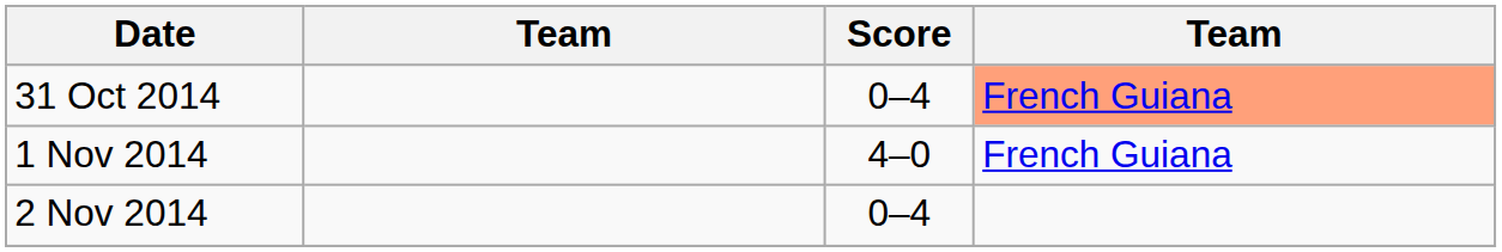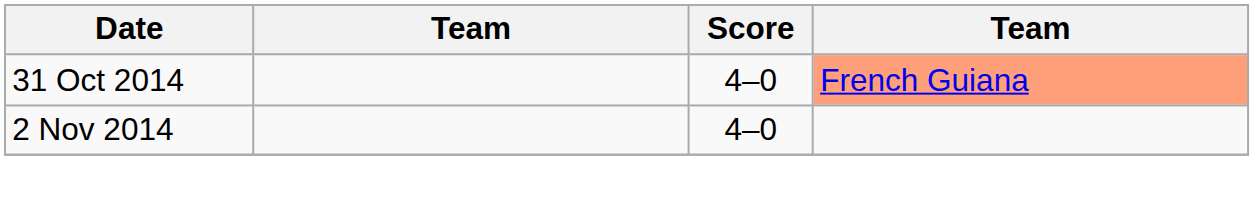 <table class="wikitable" width=50%>
 <tr>
 <th width=20%>Date</th>
 <th width=35%>Team</th>
 <th width=10%>Score</th>
 <th width=35%>Team</th>
 </tr>
 <tr>
 <td>31 Oct 2014</td>
 <td style="text-align:right;"></td>
-<td style="text-align:center;">0–4</td>
+<td style="text-align:center;">4–0</td>
 <td style="background: lightsalmon;"> <a href='#'>French Guiana</a></td>
-</tr>
-<tr>
-<td>1 Nov 2014</td>
-<td style="text-align:right;"></td>
-<td style="text-align:center;">4–0</td>
-<td> <a href='#'>French Guiana</a></td>
 </tr>
 <tr>
 <td>2 Nov 2014</td>
 <td style="text-align:right;"></td>
-<td style="text-align:center;">0–4</td>
+<td style="text-align:center;">4–0</td>
 <td></td>
 </tr>
 <tr>
 </tr>
 </table>
